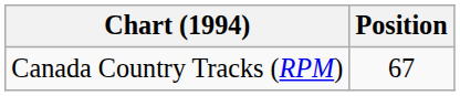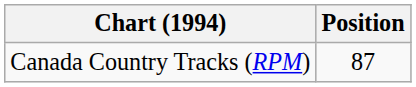 <table class="wikitable sortable">
 <tr>
 <th scope="col">Chart (1994)</th>
 <th scope="col">Position</th>
 </tr>
 <tr>
 <td>Canada Country Tracks (<em><a href='#'>RPM</a></em>)</td>
-<td align="center">67</td>
+<td align="center">87</td>
 </tr>
 </table>
